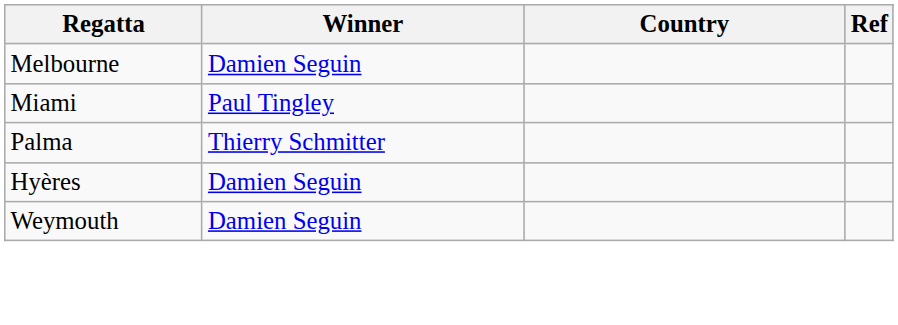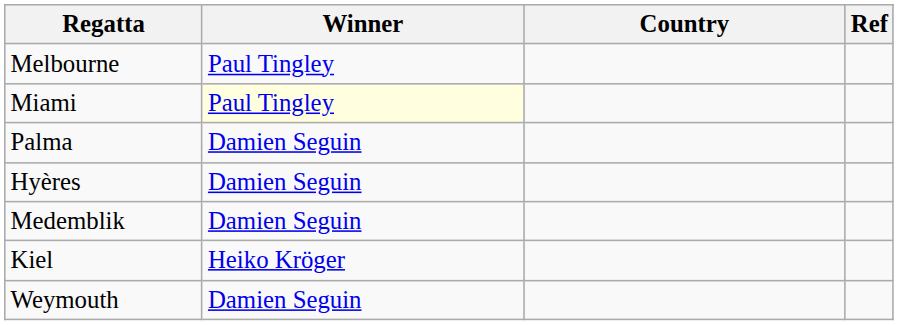 <table class="wikitable">
 <tr>
 <th width=120>Regatta</th>
 <th width=200px>Winner</th>
 <th width=200px>Country</th>
 <th>Ref</th>
 </tr>
 <tr>
 <td>Melbourne</td>
-<td><a href='#'>Damien Seguin</a></td>
+<td><a href='#'>Paul Tingley</a></td>
 <td></td>
 <td></td>
 </tr>
 <tr>
 <td>Miami</td>
-<td><a href='#'>Paul Tingley</a></td>
+<td style="background: lightyellow;"><a href='#'>Paul Tingley</a></td>
 <td></td>
 <td></td>
 </tr>
 <tr>
 <td>Palma</td>
-<td><a href='#'>Thierry Schmitter</a></td>
+<td><a href='#'>Damien Seguin</a></td>
 <td></td>
 <td></td>
 </tr>
 <tr>
 <td>Hyères</td>
 <td><a href='#'>Damien Seguin</a></td>
 <td></td>
 <td></td>
 </tr>
 <tr>
+<td>Medemblik</td>
+<td><a href='#'>Damien Seguin</a></td>
+<td></td>
+<td></td>
+</tr>
+<tr>
+<td>Kiel</td>
+<td><a href='#'>Heiko Kröger</a></td>
+<td></td>
+<td></td>
+</tr>
+<tr>
 <td>Weymouth</td>
 <td><a href='#'>Damien Seguin</a></td>
 <td></td>
 <td></td>
 </tr>
 </table>
